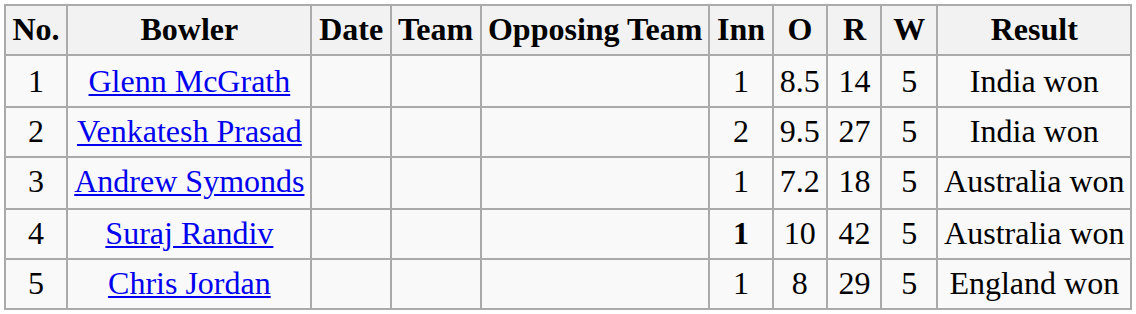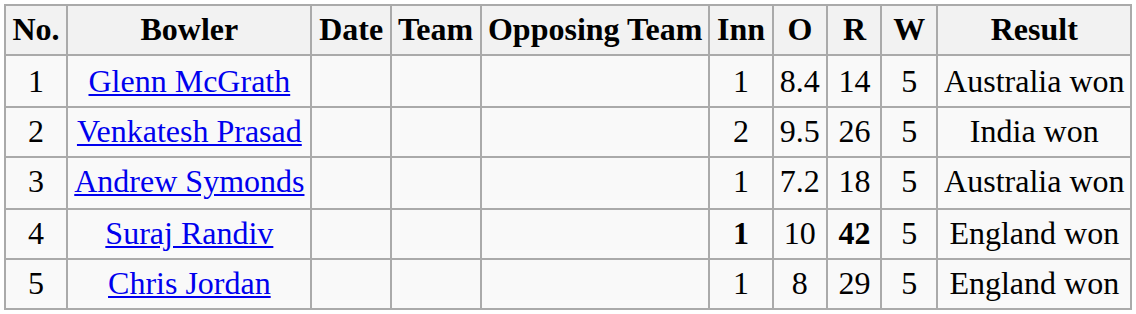 <table class="wikitable sortable">
 <tr align=center>
 <th>No.</th>
 <th>Bowler</th>
 <th>Date</th>
 <th>Team</th>
 <th>Opposing Team</th>
 <th scope="col" style="width:20px;">Inn</th>
 <th scope="col" style="width:20px;">O</th>
 <th scope="col" style="width:20px;">R</th>
 <th scope="col" style="width:20px;">W</th>
 <th>Result</th>
 </tr>
 <tr align=center>
 <td>1</td>
 <td><a href='#'>Glenn McGrath</a></td>
 <td></td>
 <td></td>
 <td></td>
 <td>1</td>
-<td>8.5</td>
+<td>8.4</td>
 <td>14</td>
 <td>5</td>
-<td>India won</td>
+<td>Australia won</td>
 </tr>
 <tr align=center>
 <td>2</td>
 <td><a href='#'>Venkatesh Prasad</a></td>
 <td></td>
 <td></td>
 <td></td>
 <td>2</td>
 <td>9.5</td>
-<td>27</td>
+<td>26</td>
 <td>5</td>
 <td>India won</td>
 </tr>
 <tr align=center>
 <td>3</td>
 <td><a href='#'>Andrew Symonds</a></td>
 <td></td>
 <td></td>
 <td></td>
 <td>1</td>
 <td>7.2</td>
 <td>18</td>
 <td>5</td>
 <td>Australia won</td>
 </tr>
 <tr align=center>
 <td>4</td>
 <td><a href='#'>Suraj Randiv</a></td>
 <td></td>
 <td></td>
 <td></td>
 <td><strong>1</strong></td>
 <td>10</td>
-<td>42</td>
+<td><strong>42</strong></td>
 <td>5</td>
-<td>Australia won</td>
+<td>England won</td>
 </tr>
 <tr align=center>
 <td>5</td>
 <td><a href='#'>Chris Jordan</a></td>
 <td></td>
 <td></td>
 <td></td>
 <td>1</td>
 <td>8</td>
 <td>29</td>
 <td>5</td>
 <td>England won</td>
 </tr>
 </table>
